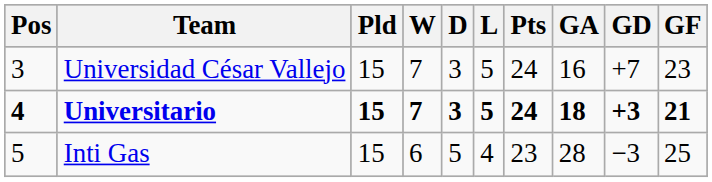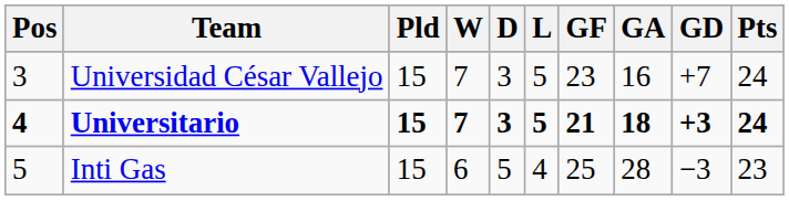 <table class="wikitable">
 <tr>
 <th><abbr>Pos</abbr></th>
 <th>Team</th>
 <th><abbr>Pld</abbr></th>
 <th><abbr>W</abbr></th>
 <th><abbr>D</abbr></th>
 <th><abbr>L</abbr></th>
-<th><abbr>Pts</abbr></th>
+<th><abbr>GF</abbr></th>
 <th><abbr>GA</abbr></th>
 <th><abbr>GD</abbr></th>
-<th><abbr>GF</abbr></th>
+<th><abbr>Pts</abbr></th>
 </tr>
 <tr>
 <td>3</td>
 <td><a href='#'>Universidad César Vallejo</a></td>
 <td>15</td>
 <td>7</td>
 <td>3</td>
 <td>5</td>
-<td>24</td>
+<td>23</td>
 <td>16</td>
 <td>+7</td>
-<td>23</td>
+<td>24</td>
 </tr>
 <tr>
 <td><strong>4</strong></td>
 <td><a href='#'><strong>Universitario</strong></a></td>
 <td><strong>15</strong></td>
 <td><strong>7</strong></td>
 <td><strong>3</strong></td>
 <td><strong>5</strong></td>
-<td><strong>24</strong></td>
+<td><strong>21</strong></td>
 <td><strong>18</strong></td>
 <td><strong>+3</strong></td>
-<td><strong>21</strong></td>
+<td><strong>24</strong></td>
 </tr>
 <tr>
 <td>5</td>
 <td><a href='#'>Inti Gas</a></td>
 <td>15</td>
 <td>6</td>
 <td>5</td>
 <td>4</td>
-<td>23</td>
+<td>25</td>
 <td>28</td>
 <td>−3</td>
-<td>25</td>
+<td>23</td>
 </tr>
 </table>
